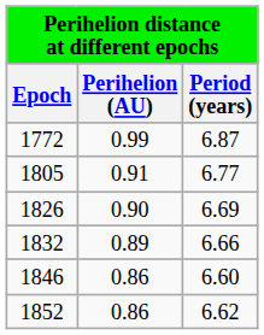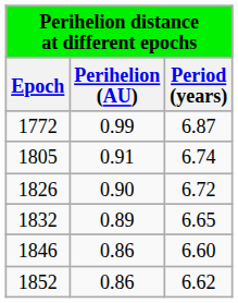 <table class=wikitable style="text-align:center; font-size:11px; float:right; margin:2px">
 <tr bgcolor= style="font-size: smaller;">
 <td colspan="8" style="text-align:center;"><strong>Perihelion distance<br>at different epochs</strong></td>
 </tr>
 <tr>
 <th><a href='#'>Epoch</a></th>
 <th><a href='#'>Perihelion</a><br>(<a href='#'>AU</a>)</th>
 <th><a href='#'>Period</a><br>(years)</th>
 </tr>
 <tr>
 <td>1772</td>
 <td>0.99</td>
 <td>6.87</td>
 </tr>
 <tr>
 <td>1805</td>
 <td>0.91</td>
-<td>6.77</td>
+<td>6.74</td>
 </tr>
 <tr>
 <td>1826</td>
 <td>0.90</td>
-<td>6.69</td>
+<td>6.72</td>
 </tr>
 <tr>
 <td>1832</td>
 <td>0.89</td>
-<td>6.66</td>
+<td>6.65</td>
 </tr>
 <tr>
 <td>1846</td>
 <td>0.86</td>
 <td>6.60</td>
 </tr>
 <tr>
 <td>1852</td>
 <td>0.86</td>
 <td>6.62</td>
 </tr>
 </table>
